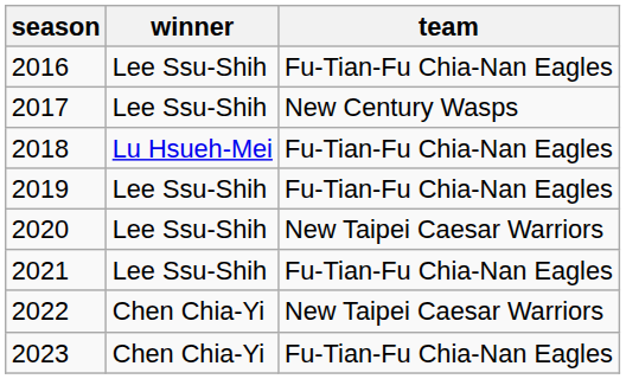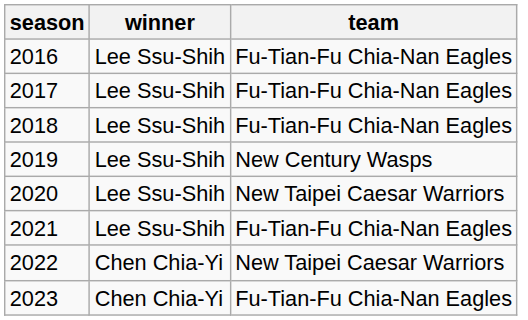 <table class="wikitable" style="font-size:95%;">
 <tr>
 <th>season</th>
 <th>winner</th>
 <th>team</th>
 </tr>
 <tr>
 <td>2016</td>
 <td>Lee Ssu-Shih</td>
 <td>Fu-Tian-Fu Chia-Nan Eagles</td>
 </tr>
 <tr>
 <td>2017</td>
 <td>Lee Ssu-Shih</td>
-<td>New Century Wasps</td>
+<td>Fu-Tian-Fu Chia-Nan Eagles</td>
 </tr>
 <tr>
 <td>2018</td>
-<td><a href='#'>Lu Hsueh-Mei</a></td>
+<td>Lee Ssu-Shih</td>
 <td>Fu-Tian-Fu Chia-Nan Eagles</td>
 </tr>
 <tr>
 <td>2019</td>
 <td>Lee Ssu-Shih</td>
-<td>Fu-Tian-Fu Chia-Nan Eagles</td>
+<td>New Century Wasps</td>
 </tr>
 <tr>
 <td>2020</td>
 <td>Lee Ssu-Shih</td>
 <td>New Taipei Caesar Warriors</td>
 </tr>
 <tr>
 <td>2021</td>
 <td>Lee Ssu-Shih</td>
 <td>Fu-Tian-Fu Chia-Nan Eagles</td>
 </tr>
 <tr>
 <td>2022</td>
 <td>Chen Chia-Yi</td>
 <td>New Taipei Caesar Warriors</td>
 </tr>
 <tr>
 <td>2023</td>
 <td>Chen Chia-Yi</td>
 <td>Fu-Tian-Fu Chia-Nan Eagles</td>
 </tr>
 </table>
